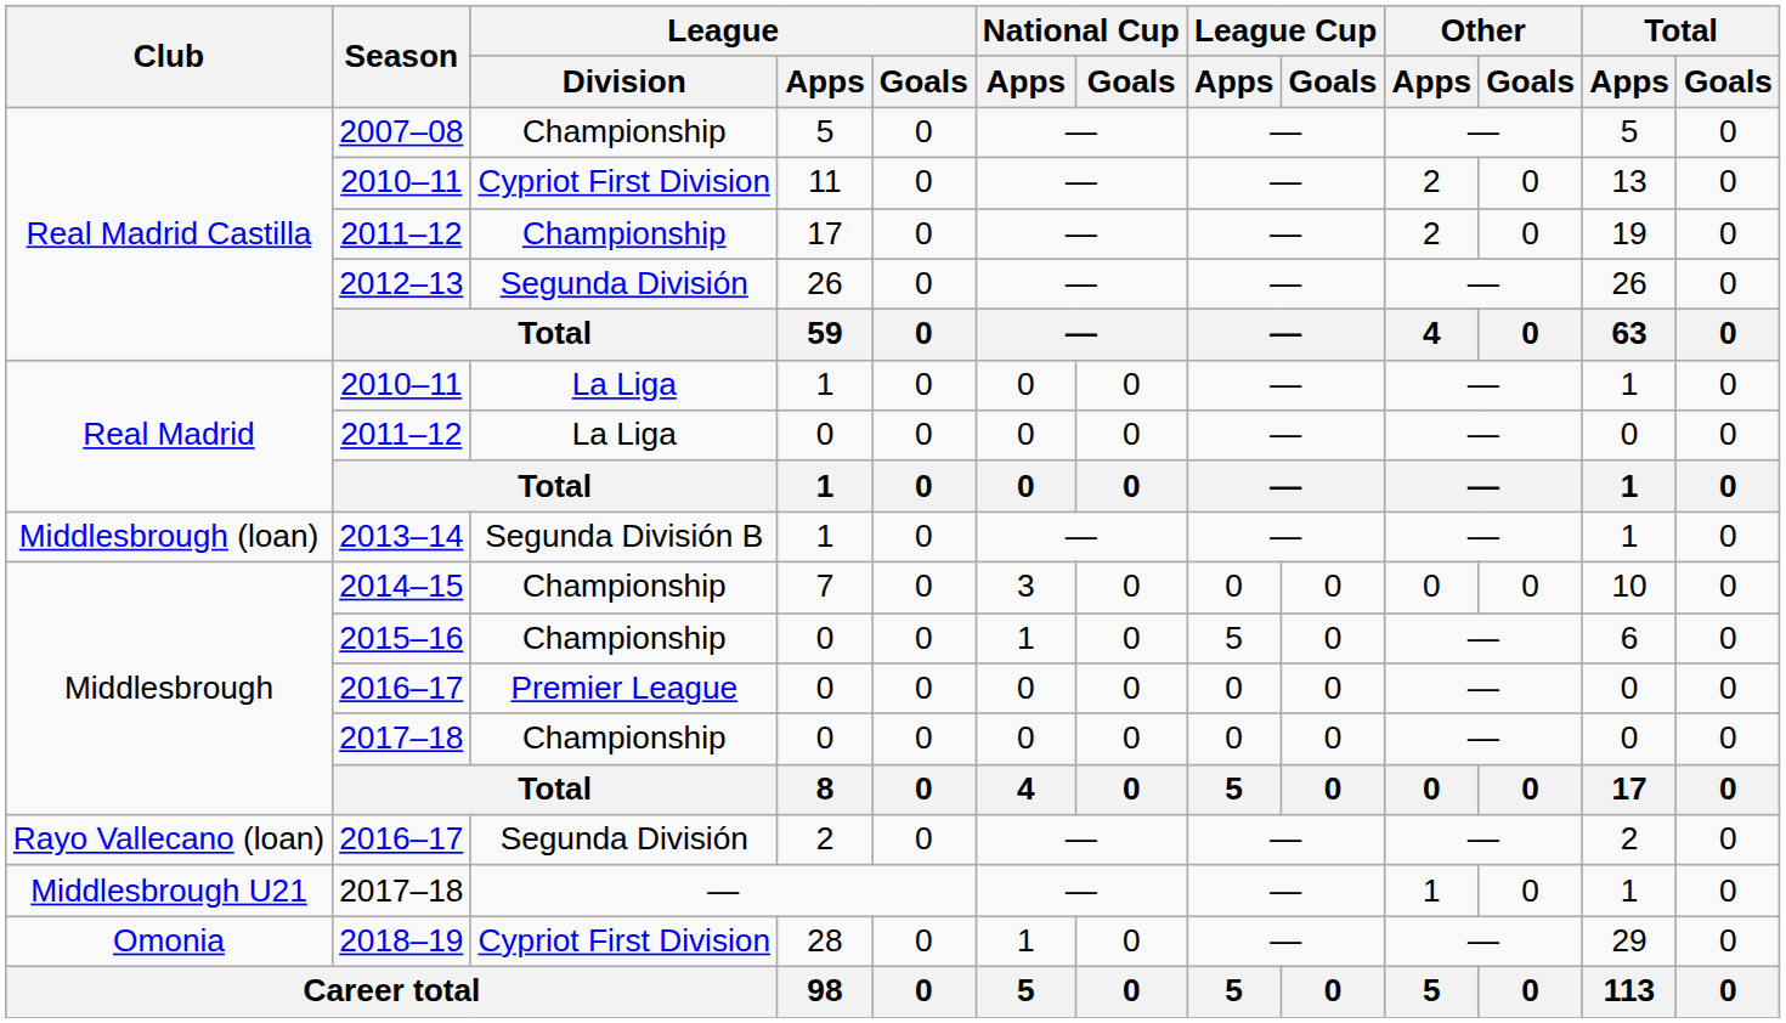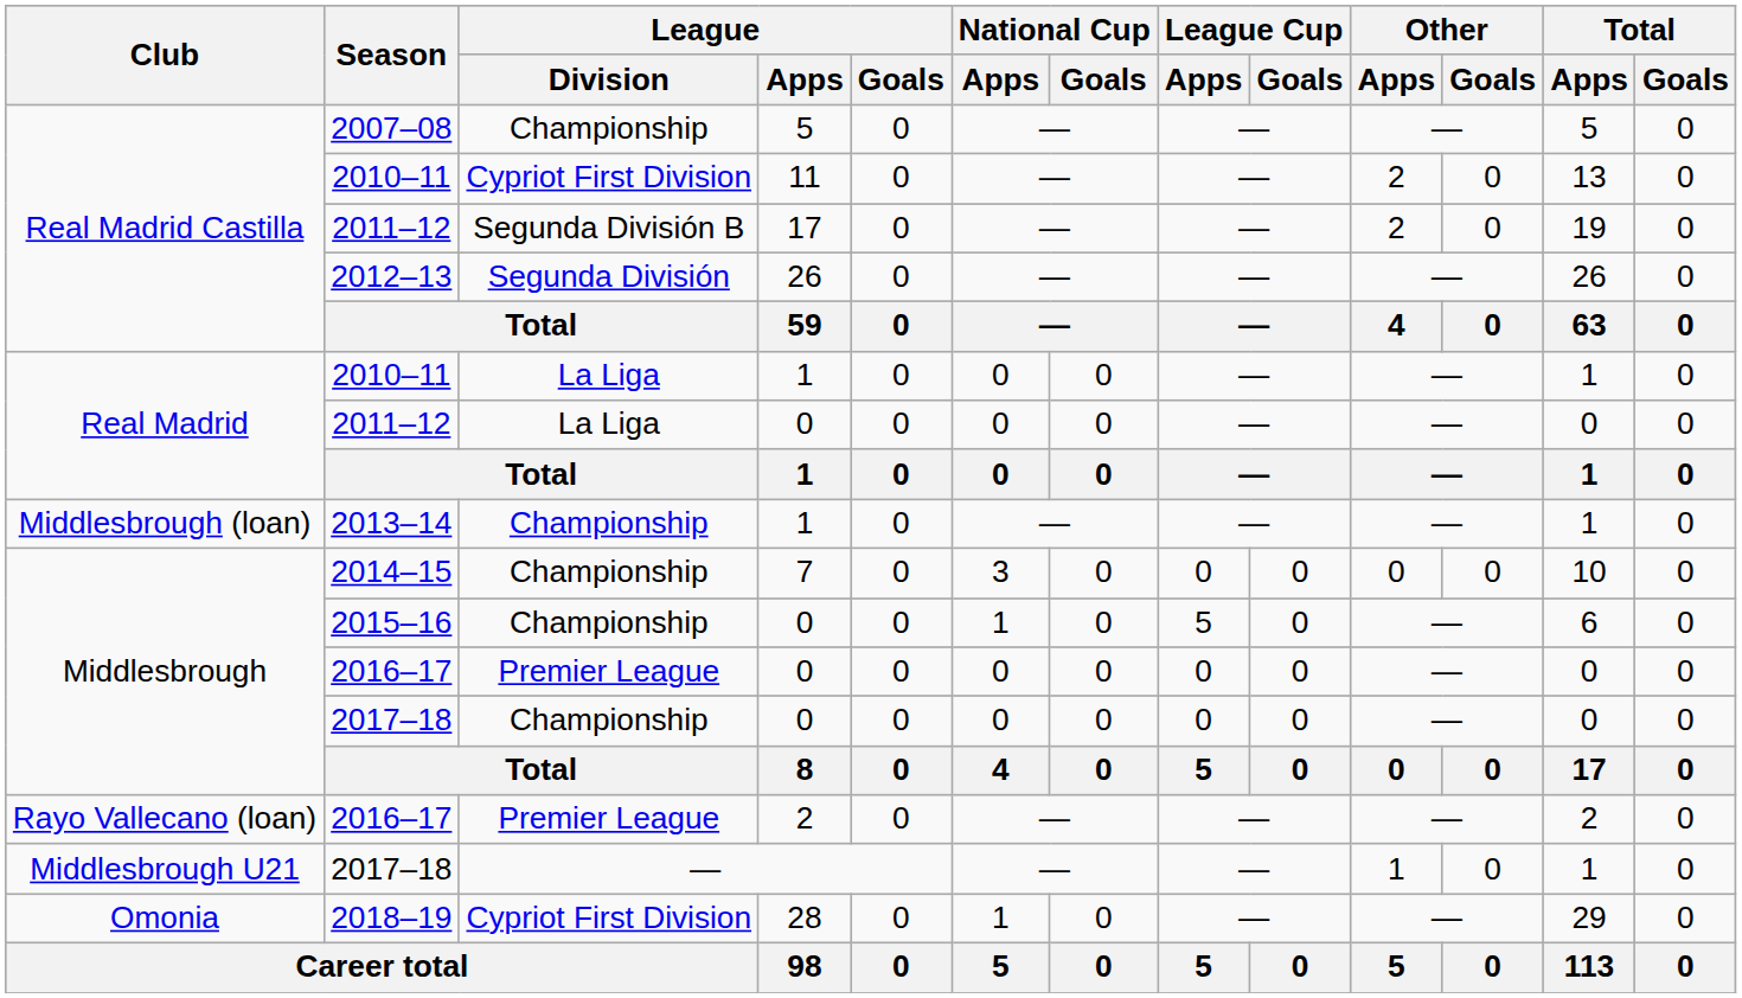 <table class=wikitable style="text-align: center">
 <tr>
 <th rowspan=2>Club</th>
 <th rowspan=2>Season</th>
 <th colspan=3>League</th>
 <th colspan=2>National Cup</th>
 <th colspan=2>League Cup</th>
 <th colspan=2>Other</th>
 <th colspan=2>Total</th>
 </tr>
 <tr>
 <th>Division</th>
 <th>Apps</th>
 <th>Goals</th>
 <th>Apps</th>
 <th>Goals</th>
 <th>Apps</th>
 <th>Goals</th>
 <th>Apps</th>
 <th>Goals</th>
 <th>Apps</th>
 <th>Goals</th>
 </tr>
 <tr>
 <td rowspan=5><a href='#'>Real Madrid Castilla</a></td>
 <td><a href='#'>2007–08</a></td>
 <td>Championship</td>
 <td>5</td>
 <td>0</td>
 <td colspan=2>—</td>
 <td colspan=2>—</td>
 <td colspan=2>—</td>
 <td>5</td>
 <td>0</td>
 </tr>
 <tr>
 <td><a href='#'>2010–11</a></td>
 <td><a href='#'>Cypriot First Division</a></td>
 <td>11</td>
 <td>0</td>
 <td colspan=2>—</td>
 <td colspan=2>—</td>
 <td>2</td>
 <td>0</td>
 <td>13</td>
 <td>0</td>
 </tr>
 <tr>
 <td><a href='#'>2011–12</a></td>
-<td><a href='#'>Championship</a></td>
+<td>Segunda División B</td>
 <td>17</td>
 <td>0</td>
 <td colspan=2>—</td>
 <td colspan=2>—</td>
 <td>2</td>
 <td>0</td>
 <td>19</td>
 <td>0</td>
 </tr>
 <tr>
 <td><a href='#'>2012–13</a></td>
 <td><a href='#'>Segunda División</a></td>
 <td>26</td>
 <td>0</td>
 <td colspan=2>—</td>
 <td colspan=2>—</td>
 <td colspan=2>—</td>
 <td>26</td>
 <td>0</td>
 </tr>
 <tr>
 <th colspan=2>Total</th>
 <th>59</th>
 <th>0</th>
 <th colspan=2>—</th>
 <th colspan=2>—</th>
 <th>4</th>
 <th>0</th>
 <th>63</th>
 <th>0</th>
 </tr>
 <tr>
 <td rowspan=3><a href='#'>Real Madrid</a></td>
 <td><a href='#'>2010–11</a></td>
 <td><a href='#'>La Liga</a></td>
 <td>1</td>
 <td>0</td>
 <td>0</td>
 <td>0</td>
 <td colspan=2>—</td>
 <td colspan=2>—</td>
 <td>1</td>
 <td>0</td>
 </tr>
 <tr>
 <td><a href='#'>2011–12</a></td>
 <td>La Liga</td>
 <td>0</td>
 <td>0</td>
 <td>0</td>
 <td>0</td>
 <td colspan=2>—</td>
 <td colspan=2>—</td>
 <td>0</td>
 <td>0</td>
 </tr>
 <tr>
 <th colspan=2>Total</th>
 <th>1</th>
 <th>0</th>
 <th>0</th>
 <th>0</th>
 <th colspan=2>—</th>
 <th colspan=2>—</th>
 <th>1</th>
 <th>0</th>
 </tr>
 <tr>
 <td><a href='#'>Middlesbrough</a> (loan)</td>
 <td><a href='#'>2013–14</a></td>
-<td>Segunda División B</td>
+<td><a href='#'>Championship</a></td>
 <td>1</td>
 <td>0</td>
 <td colspan=2>—</td>
 <td colspan=2>—</td>
 <td colspan=2>—</td>
 <td>1</td>
 <td>0</td>
 </tr>
 <tr>
 <td rowspan=5>Middlesbrough</td>
 <td><a href='#'>2014–15</a></td>
 <td>Championship</td>
 <td>7</td>
 <td>0</td>
 <td>3</td>
 <td>0</td>
 <td>0</td>
 <td>0</td>
 <td>0</td>
 <td>0</td>
 <td>10</td>
 <td>0</td>
 </tr>
 <tr>
 <td><a href='#'>2015–16</a></td>
 <td>Championship</td>
 <td>0</td>
 <td>0</td>
 <td>1</td>
 <td>0</td>
 <td>5</td>
 <td>0</td>
 <td colspan=2>—</td>
 <td>6</td>
 <td>0</td>
 </tr>
 <tr>
 <td><a href='#'>2016–17</a></td>
 <td><a href='#'>Premier League</a></td>
 <td>0</td>
 <td>0</td>
 <td>0</td>
 <td>0</td>
 <td>0</td>
 <td>0</td>
 <td colspan=2>—</td>
 <td>0</td>
 <td>0</td>
 </tr>
 <tr>
 <td><a href='#'>2017–18</a></td>
 <td>Championship</td>
 <td>0</td>
 <td>0</td>
 <td>0</td>
 <td>0</td>
 <td>0</td>
 <td>0</td>
 <td colspan=2>—</td>
 <td>0</td>
 <td>0</td>
 </tr>
 <tr>
 <th colspan=2>Total</th>
 <th>8</th>
 <th>0</th>
 <th>4</th>
 <th>0</th>
 <th>5</th>
 <th>0</th>
 <th>0</th>
 <th>0</th>
 <th>17</th>
 <th>0</th>
 </tr>
 <tr>
 <td><a href='#'>Rayo Vallecano</a> (loan)</td>
 <td><a href='#'>2016–17</a></td>
-<td>Segunda División</td>
+<td><a href='#'>Premier League</a></td>
 <td>2</td>
 <td>0</td>
 <td colspan=2>—</td>
 <td colspan=2>—</td>
 <td colspan=2>—</td>
 <td>2</td>
 <td>0</td>
 </tr>
 <tr>
 <td><a href='#'>Middlesbrough U21</a></td>
 <td>2017–18</td>
 <td colspan=3>—</td>
 <td colspan=2>—</td>
 <td colspan=2>—</td>
 <td>1</td>
 <td>0</td>
 <td>1</td>
 <td>0</td>
 </tr>
 <tr>
 <td><a href='#'>Omonia</a></td>
 <td><a href='#'>2018–19</a></td>
 <td><a href='#'>Cypriot First Division</a></td>
 <td>28</td>
 <td>0</td>
 <td>1</td>
 <td>0</td>
 <td colspan=2>—</td>
 <td colspan=2>—</td>
 <td>29</td>
 <td>0</td>
 </tr>
 <tr>
 <th colspan=3>Career total</th>
 <th>98</th>
 <th>0</th>
 <th>5</th>
 <th>0</th>
 <th>5</th>
 <th>0</th>
 <th>5</th>
 <th>0</th>
 <th>113</th>
 <th>0</th>
 </tr>
 </table>
